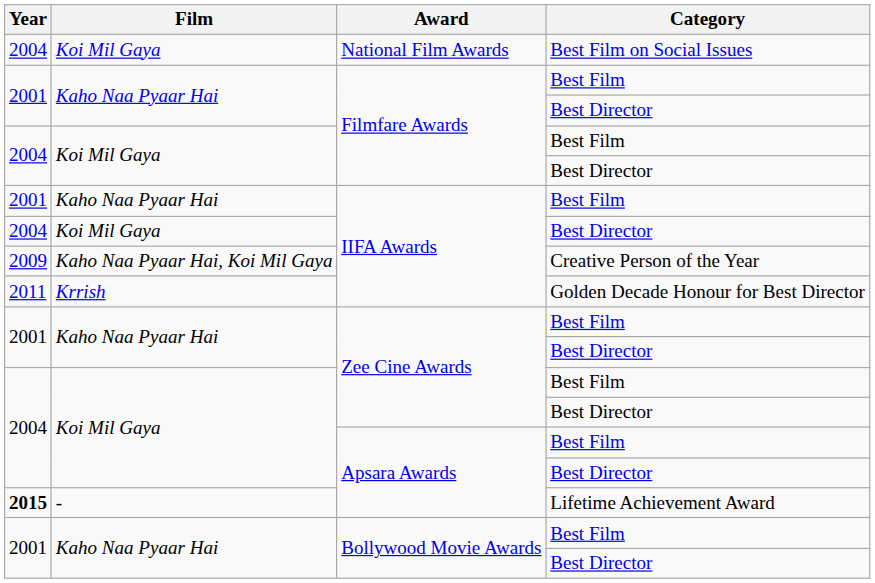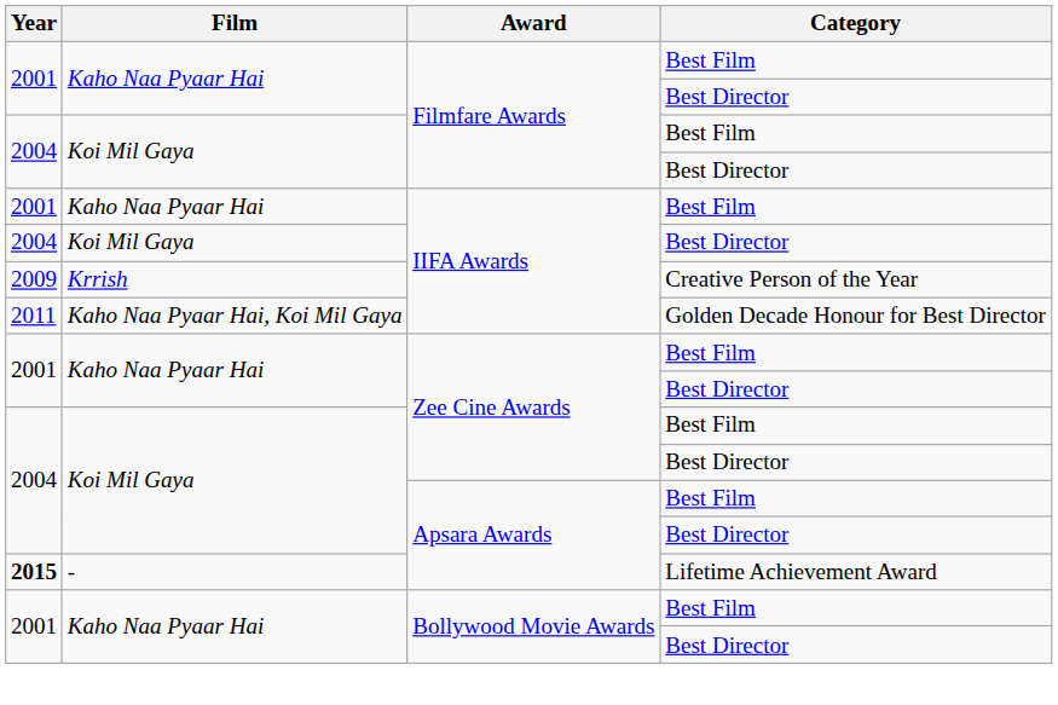 <table class="wikitable">
 <tr>
 <th>Year</th>
 <th>Film</th>
 <th>Award</th>
 <th>Category</th>
-</tr>
-<tr>
-<td><a href='#'>2004</a></td>
-<td><em><a href='#'>Koi Mil Gaya</a></em></td>
-<td><a href='#'>National Film Awards</a></td>
-<td><a href='#'>Best Film on Social Issues</a></td>
 </tr>
 <tr>
 <td rowspan="2"><a href='#'>2001</a></td>
 <td rowspan="2"><em><a href='#'>Kaho Naa Pyaar Hai</a></em></td>
 <td rowspan="4"><a href='#'>Filmfare Awards</a></td>
 <td><a href='#'>Best Film</a></td>
 </tr>
 <tr>
 <td><a href='#'>Best Director</a></td>
 </tr>
 <tr>
 <td rowspan="2"><a href='#'>2004</a></td>
 <td rowspan="2"><em>Koi Mil Gaya</em></td>
 <td>Best Film</td>
 </tr>
 <tr>
 <td>Best Director</td>
 </tr>
 <tr>
 <td rowspan="2"><a href='#'>2001</a></td>
 <td rowspan="2"><em>Kaho Naa Pyaar Hai</em></td>
 <td rowspan="5"><a href='#'>IIFA Awards</a></td>
 <td><a href='#'>Best Film</a></td>
 </tr>
 <tr>
 <td rowspan="2"><a href='#'>Best Director</a></td>
 </tr>
 <tr>
 <td><a href='#'>2004</a></td>
 <td><em>Koi Mil Gaya</em></td>
 </tr>
 <tr>
 <td><a href='#'>2009</a></td>
-<td><em>Kaho Naa Pyaar Hai, Koi Mil Gaya</em></td>
+<td><em><a href='#'>Krrish</a></em></td>
 <td>Creative Person of the Year</td>
 </tr>
 <tr>
 <td><a href='#'>2011</a></td>
-<td><em><a href='#'>Krrish</a></em></td>
+<td><em>Kaho Naa Pyaar Hai, Koi Mil Gaya</em></td>
 <td>Golden Decade Honour for Best Director</td>
 </tr>
 <tr>
 <td rowspan="2">2001</td>
 <td rowspan="2"><em>Kaho Naa Pyaar Hai</em></td>
 <td rowspan="4"><a href='#'>Zee Cine Awards</a></td>
 <td><a href='#'>Best Film</a></td>
 </tr>
 <tr>
 <td><a href='#'>Best Director</a></td>
 </tr>
 <tr>
 <td rowspan="4">2004</td>
 <td rowspan="4"><em>Koi Mil Gaya</em></td>
 <td>Best Film</td>
 </tr>
 <tr>
 <td>Best Director</td>
 </tr>
 <tr>
 <td rowspan="3"><a href='#'>Apsara Awards</a></td>
 <td><a href='#'>Best Film</a></td>
 </tr>
 <tr>
 <td><a href='#'>Best Director</a></td>
 </tr>
 <tr>
 <td><strong>2015</strong></td>
 <td>-</td>
 <td>Lifetime Achievement Award</td>
 </tr>
 <tr>
 <td rowspan="2">2001</td>
 <td rowspan="2"><em>Kaho Naa Pyaar Hai</em></td>
 <td rowspan="2"><a href='#'>Bollywood Movie Awards</a></td>
 <td><a href='#'>Best Film</a></td>
 </tr>
 <tr>
 <td><a href='#'>Best Director</a></td>
 </tr>
 </table>
